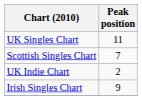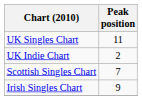 <table class="wikitable sortable">
 <tr>
 <th>Chart (2010)</th>
 <th>Peak<br>position</th>
 </tr>
 <tr>
 <td><a href='#'>UK Singles Chart</a></td>
 <td align="center">11</td>
 </tr>
 <tr>
+<td><a href='#'>UK Indie Chart</a></td>
+<td align="center">2</td>
+</tr>
+<tr>
 <td><a href='#'>Scottish Singles Chart</a></td>
 <td align="center">7</td>
-</tr>
-<tr>
-<td><a href='#'>UK Indie Chart</a></td>
-<td align="center">2</td>
 </tr>
 <tr>
 <td><a href='#'>Irish Singles Chart</a></td>
 <td align="center">9</td>
 </tr>
 <tr>
 </tr>
 </table>
